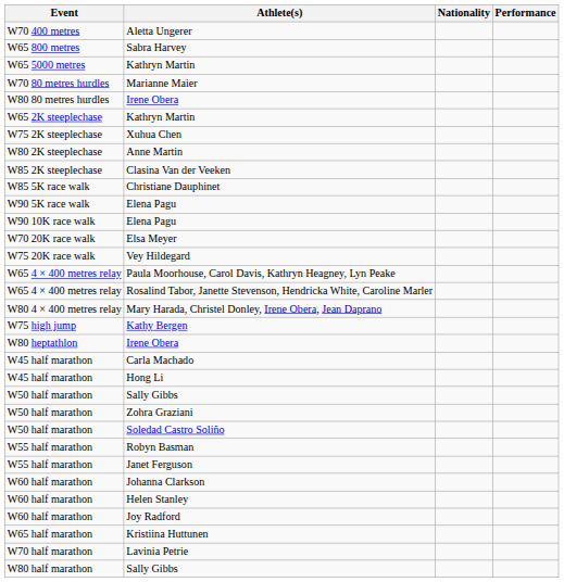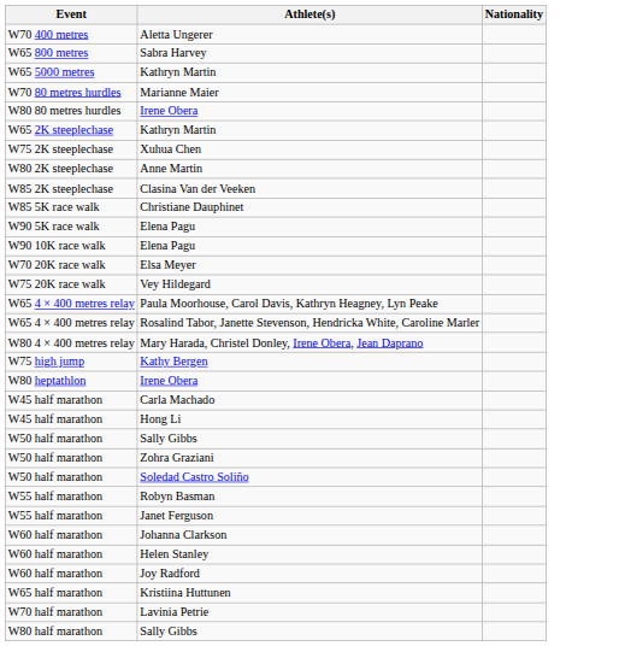 <table class="wikitable">
 <tr>
 <th>Event</th>
 <th>Athlete(s)</th>
 <th>Nationality</th>
-<th>Performance</th>
 </tr>
 <tr>
 <td>W70 <a href='#'>400 metres</a></td>
 <td>Aletta Ungerer</td>
-<td></td>
 <td></td>
 </tr>
 <tr>
 <td>W65 <a href='#'>800 metres</a></td>
 <td>Sabra Harvey</td>
 <td></td>
-<td></td>
 </tr>
 <tr>
 <td>W65 <a href='#'>5000 metres</a></td>
 <td>Kathryn Martin</td>
-<td></td>
 <td></td>
 </tr>
 <tr>
 <td>W70 <a href='#'>80 metres hurdles</a></td>
 <td>Marianne Maier</td>
 <td></td>
-<td></td>
 </tr>
 <tr>
 <td>W80 80 metres hurdles</td>
 <td><a href='#'>Irene Obera</a></td>
-<td></td>
 <td></td>
 </tr>
 <tr>
 <td>W65 <a href='#'>2K steeplechase</a></td>
 <td>Kathryn Martin</td>
 <td></td>
-<td></td>
 </tr>
 <tr>
 <td>W75 2K steeplechase</td>
 <td>Xuhua Chen</td>
-<td></td>
 <td></td>
 </tr>
 <tr>
 <td>W80 2K steeplechase</td>
 <td>Anne Martin</td>
 <td></td>
-<td></td>
 </tr>
 <tr>
 <td>W85 2K steeplechase</td>
 <td>Clasina Van der Veeken</td>
-<td></td>
 <td></td>
 </tr>
 <tr>
 <td>W85 5K race walk</td>
 <td>Christiane Dauphinet</td>
 <td></td>
-<td></td>
 </tr>
 <tr>
 <td>W90 5K race walk</td>
 <td>Elena Pagu</td>
-<td></td>
 <td></td>
 </tr>
 <tr>
 <td>W90 10K race walk</td>
 <td>Elena Pagu</td>
 <td></td>
-<td></td>
 </tr>
 <tr>
 <td>W70 20K race walk</td>
 <td>Elsa Meyer</td>
-<td></td>
 <td></td>
 </tr>
 <tr>
 <td>W75 20K race walk</td>
 <td>Vey Hildegard</td>
 <td></td>
-<td></td>
 </tr>
 <tr>
 <td>W65 <a href='#'>4 × 400 metres relay</a></td>
 <td>Paula Moorhouse, Carol Davis, Kathryn Heagney, Lyn Peake</td>
-<td></td>
 <td></td>
 </tr>
 <tr>
 <td>W65 4 × 400 metres relay</td>
 <td>Rosalind Tabor, Janette Stevenson, Hendricka White, Caroline Marler</td>
 <td></td>
-<td></td>
 </tr>
 <tr>
 <td>W80 4 × 400 metres relay</td>
 <td>Mary Harada, Christel Donley, <a href='#'>Irene Obera</a>, <a href='#'>Jean Daprano</a></td>
-<td></td>
 <td></td>
 </tr>
 <tr>
 <td>W75 <a href='#'>high jump</a></td>
 <td><a href='#'>Kathy Bergen</a></td>
 <td></td>
-<td></td>
 </tr>
 <tr>
 <td>W80 <a href='#'>heptathlon</a></td>
 <td><a href='#'>Irene Obera</a></td>
-<td></td>
 <td></td>
 </tr>
 <tr>
 <td>W45 half marathon</td>
 <td>Carla Machado</td>
 <td></td>
-<td></td>
 </tr>
 <tr>
 <td>W45 half marathon</td>
 <td>Hong Li</td>
-<td></td>
 <td></td>
 </tr>
 <tr>
 <td>W50 half marathon</td>
 <td>Sally Gibbs</td>
 <td></td>
-<td></td>
 </tr>
 <tr>
 <td>W50 half marathon</td>
 <td>Zohra Graziani</td>
-<td></td>
 <td></td>
 </tr>
 <tr>
 <td>W50 half marathon</td>
 <td><a href='#'>Soledad Castro Soliño</a></td>
 <td></td>
-<td></td>
 </tr>
 <tr>
 <td>W55 half marathon</td>
 <td>Robyn Basman</td>
-<td></td>
 <td></td>
 </tr>
 <tr>
 <td>W55 half marathon</td>
 <td>Janet Ferguson</td>
 <td></td>
-<td></td>
 </tr>
 <tr>
 <td>W60 half marathon</td>
 <td>Johanna Clarkson</td>
-<td></td>
 <td></td>
 </tr>
 <tr>
 <td>W60 half marathon</td>
 <td>Helen Stanley</td>
 <td></td>
-<td></td>
 </tr>
 <tr>
 <td>W60 half marathon</td>
 <td>Joy Radford</td>
-<td></td>
 <td></td>
 </tr>
 <tr>
 <td>W65 half marathon</td>
 <td>Kristiina Huttunen</td>
 <td></td>
-<td></td>
 </tr>
 <tr>
 <td>W70 half marathon</td>
 <td>Lavinia Petrie</td>
-<td></td>
 <td></td>
 </tr>
 <tr>
 <td>W80 half marathon</td>
 <td>Sally Gibbs</td>
 <td></td>
-<td></td>
 </tr>
 </table>
